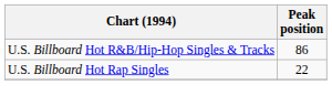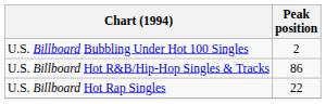 <table class="wikitable">
 <tr>
 <th align="left">Chart (1994)</th>
 <th align="center">Peak<br>position</th>
+</tr>
+<tr>
+<td align="left">U.S. <a href='#'><em>Billboard</em></a> <a href='#'>Bubbling Under Hot 100 Singles</a></td>
+<td align="center">2</td>
 </tr>
 <tr>
 <td align="left">U.S. <em>Billboard</em> <a href='#'>Hot R&B/Hip-Hop Singles & Tracks</a></td>
 <td align="center">86</td>
 </tr>
 <tr>
 <td align="left">U.S. <em>Billboard</em> <a href='#'>Hot Rap Singles</a></td>
 <td align="center">22</td>
 </tr>
 <tr>
 </tr>
 </table>
